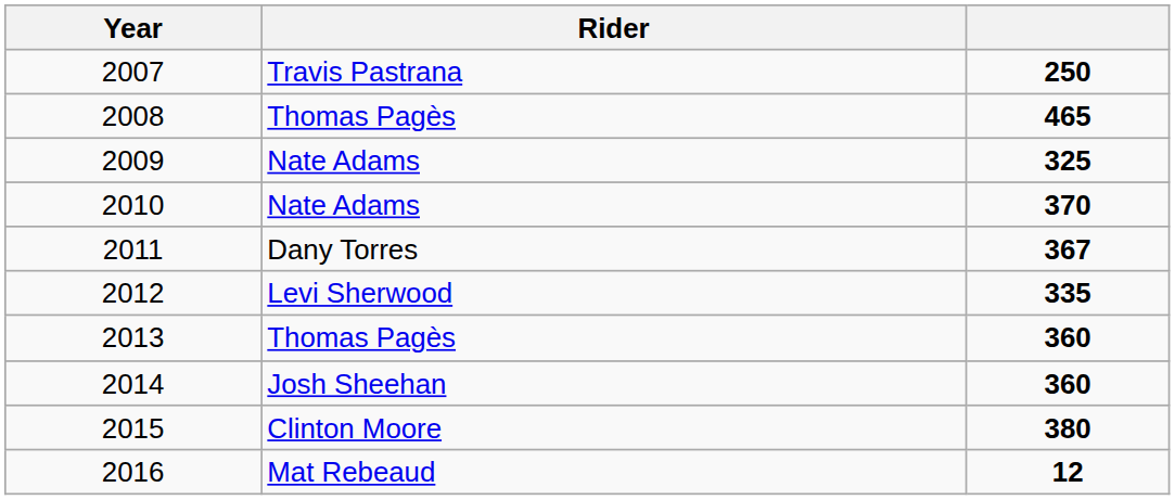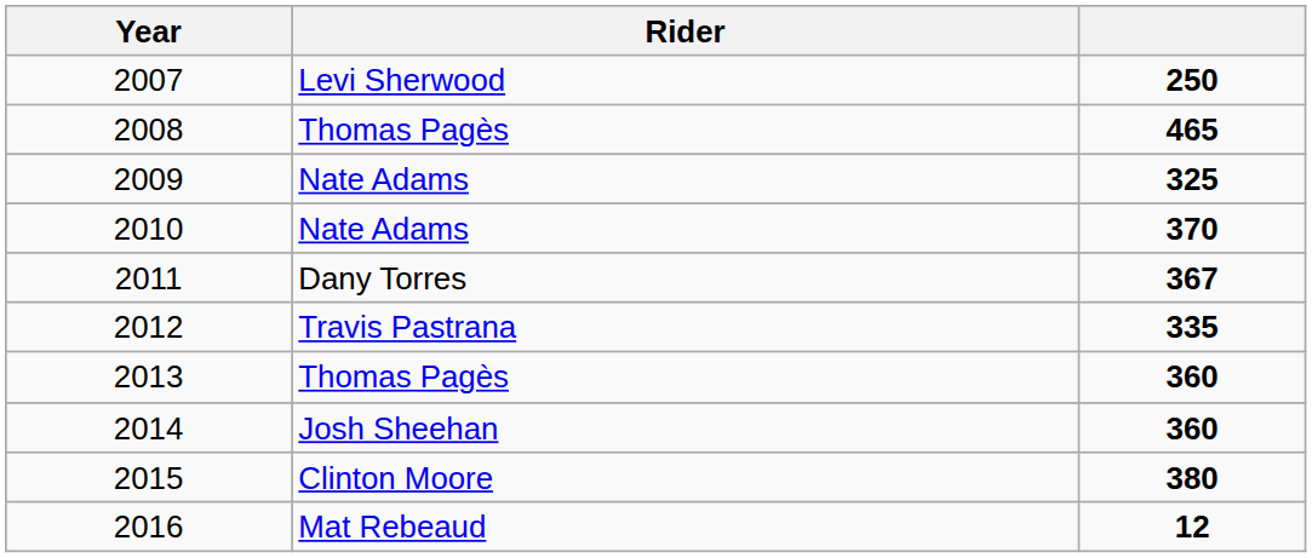 <table class="wikitable" style="text-align:left; font-size:95%; width: 50%">
 <tr>
 <th align=center>Year</th>
 <th align=center>Rider</th>
 <th align=center></th>
 </tr>
 <tr>
 <td align=center>2007</td>
-<td> <a href='#'>Travis Pastrana</a></td>
+<td> <a href='#'>Levi Sherwood</a></td>
 <td align=center><strong>250</strong></td>
 </tr>
 <tr>
 <td align=center>2008</td>
 <td> <a href='#'>Thomas Pagès</a></td>
 <td align=center><strong>465</strong></td>
 </tr>
 <tr>
 <td align=center>2009</td>
 <td> <a href='#'>Nate Adams</a></td>
 <td align=center><strong>325</strong></td>
 </tr>
 <tr>
 <td align=center>2010</td>
 <td> <a href='#'>Nate Adams</a></td>
 <td align=center><strong>370</strong></td>
 </tr>
 <tr>
 <td align=center>2011</td>
 <td> Dany Torres</td>
 <td align=center><strong>367</strong></td>
 </tr>
 <tr>
 <td align=center>2012</td>
-<td> <a href='#'>Levi Sherwood</a></td>
+<td> <a href='#'>Travis Pastrana</a></td>
 <td align=center><strong>335</strong></td>
 </tr>
 <tr>
 <td align=center>2013</td>
 <td> <a href='#'>Thomas Pagès</a></td>
 <td align=center><strong>360</strong></td>
 </tr>
 <tr>
 <td align=center>2014</td>
 <td> <a href='#'>Josh Sheehan</a></td>
 <td align=center><strong>360</strong></td>
 </tr>
 <tr>
 <td align=center>2015</td>
 <td> <a href='#'>Clinton Moore</a></td>
 <td align=center><strong>380</strong></td>
 </tr>
 <tr>
 <td align=center>2016</td>
 <td> <a href='#'>Mat Rebeaud</a></td>
 <td align=center><strong>12</strong></td>
 </tr>
 </table>
